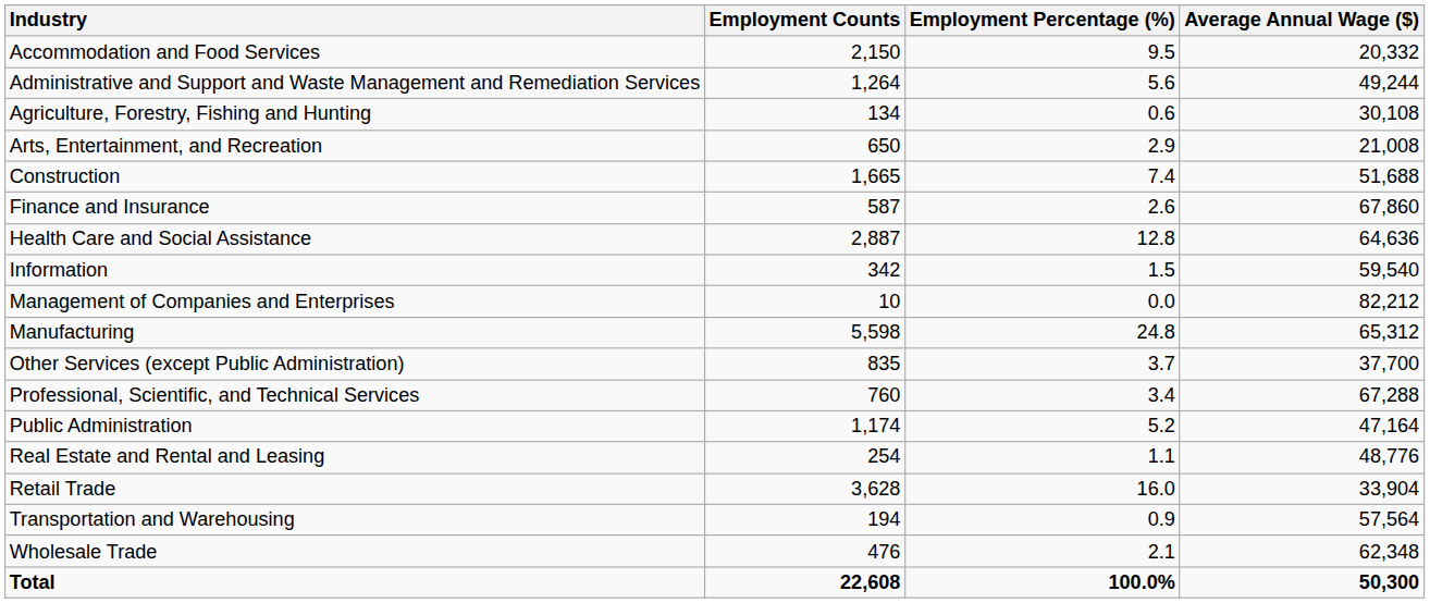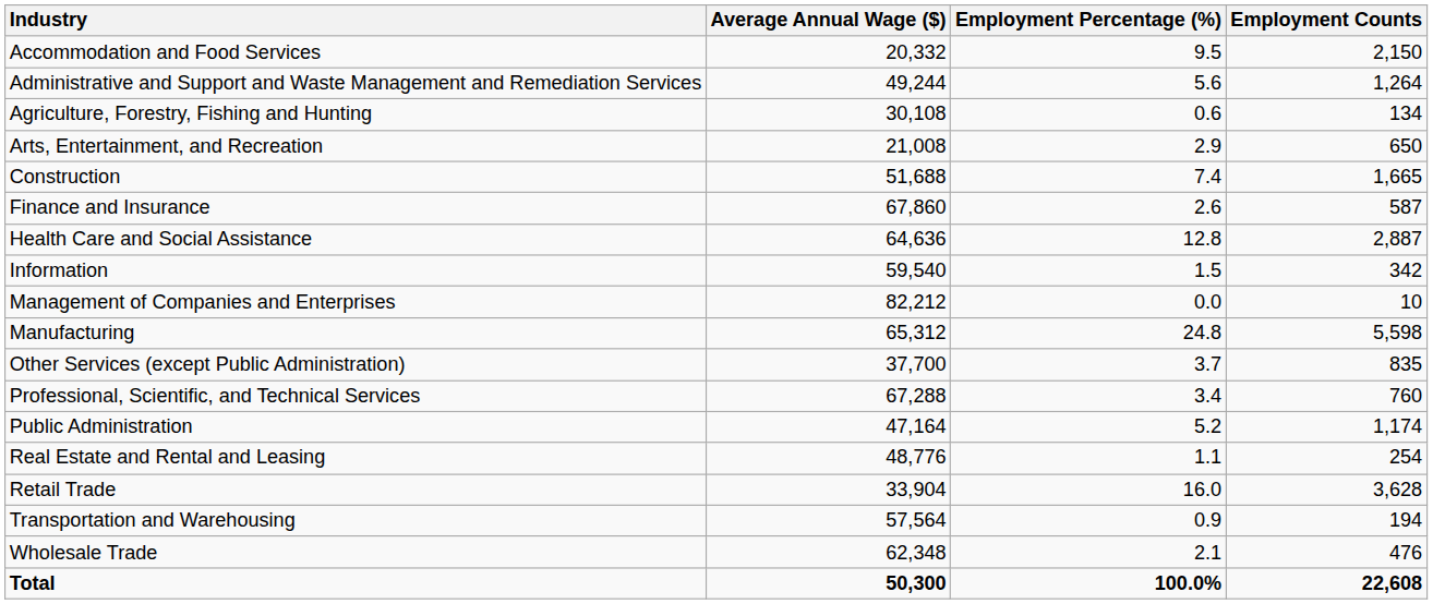 <table class="wikitable sortable">
 <tr>
 <th style="text-align:left;">Industry</th>
+<th style="text-align:right;">Average Annual Wage ($)</th>
+<th style="text-align:right;">Employment Percentage (%)</th>
 <th style="text-align:right;">Employment Counts</th>
-<th style="text-align:right;">Employment Percentage (%)</th>
-<th style="text-align:right;">Average Annual Wage ($)</th>
 </tr>
 <tr>
 <td style="text-align:left;">Accommodation and Food Services</td>
+<td style="text-align:right;">20,332</td>
+<td style="text-align:right;">9.5</td>
 <td style="text-align:right;">2,150</td>
-<td style="text-align:right;">9.5</td>
-<td style="text-align:right;">20,332</td>
 </tr>
 <tr>
 <td style="text-align:left;">Administrative and Support and Waste Management and Remediation Services</td>
+<td style="text-align:right;">49,244</td>
+<td style="text-align:right;">5.6</td>
 <td style="text-align:right;">1,264</td>
-<td style="text-align:right;">5.6</td>
-<td style="text-align:right;">49,244</td>
 </tr>
 <tr>
 <td style="text-align:left;">Agriculture, Forestry, Fishing and Hunting</td>
+<td style="text-align:right;">30,108</td>
+<td style="text-align:right;">0.6</td>
 <td style="text-align:right;">134</td>
-<td style="text-align:right;">0.6</td>
-<td style="text-align:right;">30,108</td>
 </tr>
 <tr>
 <td style="text-align:left;">Arts, Entertainment, and Recreation</td>
+<td style="text-align:right;">21,008</td>
+<td style="text-align:right;">2.9</td>
 <td style="text-align:right;">650</td>
-<td style="text-align:right;">2.9</td>
-<td style="text-align:right;">21,008</td>
 </tr>
 <tr>
 <td style="text-align:left;">Construction</td>
+<td style="text-align:right;">51,688</td>
+<td style="text-align:right;">7.4</td>
 <td style="text-align:right;">1,665</td>
-<td style="text-align:right;">7.4</td>
-<td style="text-align:right;">51,688</td>
 </tr>
 <tr>
 <td style="text-align:left;">Finance and Insurance</td>
+<td style="text-align:right;">67,860</td>
+<td style="text-align:right;">2.6</td>
 <td style="text-align:right;">587</td>
-<td style="text-align:right;">2.6</td>
-<td style="text-align:right;">67,860</td>
 </tr>
 <tr>
 <td style="text-align:left;">Health Care and Social Assistance</td>
+<td style="text-align:right;">64,636</td>
+<td style="text-align:right;">12.8</td>
 <td style="text-align:right;">2,887</td>
-<td style="text-align:right;">12.8</td>
-<td style="text-align:right;">64,636</td>
 </tr>
 <tr>
 <td style="text-align:left;">Information</td>
+<td style="text-align:right;">59,540</td>
+<td style="text-align:right;">1.5</td>
 <td style="text-align:right;">342</td>
-<td style="text-align:right;">1.5</td>
-<td style="text-align:right;">59,540</td>
 </tr>
 <tr>
 <td style="text-align:left;">Management of Companies and Enterprises</td>
+<td style="text-align:right;">82,212</td>
+<td style="text-align:right;">0.0</td>
 <td style="text-align:right;">10</td>
-<td style="text-align:right;">0.0</td>
-<td style="text-align:right;">82,212</td>
 </tr>
 <tr>
 <td style="text-align:left;">Manufacturing</td>
+<td style="text-align:right;">65,312</td>
+<td style="text-align:right;">24.8</td>
 <td style="text-align:right;">5,598</td>
-<td style="text-align:right;">24.8</td>
-<td style="text-align:right;">65,312</td>
 </tr>
 <tr>
 <td style="text-align:left;">Other Services (except Public Administration)</td>
+<td style="text-align:right;">37,700</td>
+<td style="text-align:right;">3.7</td>
 <td style="text-align:right;">835</td>
-<td style="text-align:right;">3.7</td>
-<td style="text-align:right;">37,700</td>
 </tr>
 <tr>
 <td style="text-align:left;">Professional, Scientific, and Technical Services</td>
+<td style="text-align:right;">67,288</td>
+<td style="text-align:right;">3.4</td>
 <td style="text-align:right;">760</td>
-<td style="text-align:right;">3.4</td>
-<td style="text-align:right;">67,288</td>
 </tr>
 <tr>
 <td style="text-align:left;">Public Administration</td>
+<td style="text-align:right;">47,164</td>
+<td style="text-align:right;">5.2</td>
 <td style="text-align:right;">1,174</td>
-<td style="text-align:right;">5.2</td>
-<td style="text-align:right;">47,164</td>
 </tr>
 <tr>
 <td style="text-align:left;">Real Estate and Rental and Leasing</td>
+<td style="text-align:right;">48,776</td>
+<td style="text-align:right;">1.1</td>
 <td style="text-align:right;">254</td>
-<td style="text-align:right;">1.1</td>
-<td style="text-align:right;">48,776</td>
 </tr>
 <tr>
 <td style="text-align:left;">Retail Trade</td>
+<td style="text-align:right;">33,904</td>
+<td style="text-align:right;">16.0</td>
 <td style="text-align:right;">3,628</td>
-<td style="text-align:right;">16.0</td>
-<td style="text-align:right;">33,904</td>
 </tr>
 <tr>
 <td style="text-align:left;">Transportation and Warehousing</td>
+<td style="text-align:right;">57,564</td>
+<td style="text-align:right;">0.9</td>
 <td style="text-align:right;">194</td>
-<td style="text-align:right;">0.9</td>
-<td style="text-align:right;">57,564</td>
 </tr>
 <tr>
 <td style="text-align:left;">Wholesale Trade</td>
+<td style="text-align:right;">62,348</td>
+<td style="text-align:right;">2.1</td>
 <td style="text-align:right;">476</td>
-<td style="text-align:right;">2.1</td>
-<td style="text-align:right;">62,348</td>
 </tr>
 <tr>
 <td style="text-align:left; font-weight:bold;"><strong>Total</strong></td>
+<td style="text-align:right; font-weight:bold;"><strong>50,300</strong></td>
+<td style="text-align:right; font-weight:bold;"><strong>100.0%</strong></td>
 <td style="text-align:right; font-weight:bold;"><strong>22,608</strong></td>
-<td style="text-align:right; font-weight:bold;"><strong>100.0%</strong></td>
-<td style="text-align:right; font-weight:bold;"><strong>50,300</strong></td>
 </tr>
 </table>
